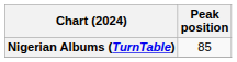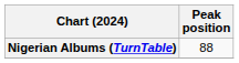 <table class="wikitable plainrowheaders" style="text-align:center">
 <tr>
 <th scope="col">Chart (2024)</th>
 <th scope="col">Peak<br>position</th>
 </tr>
 <tr>
 <th scope="row">Nigerian Albums (<a href='#'><em>TurnTable</em></a>)</th>
-<td>85</td>
+<td>88</td>
 </tr>
 <tr>
 </tr>
 </table>
